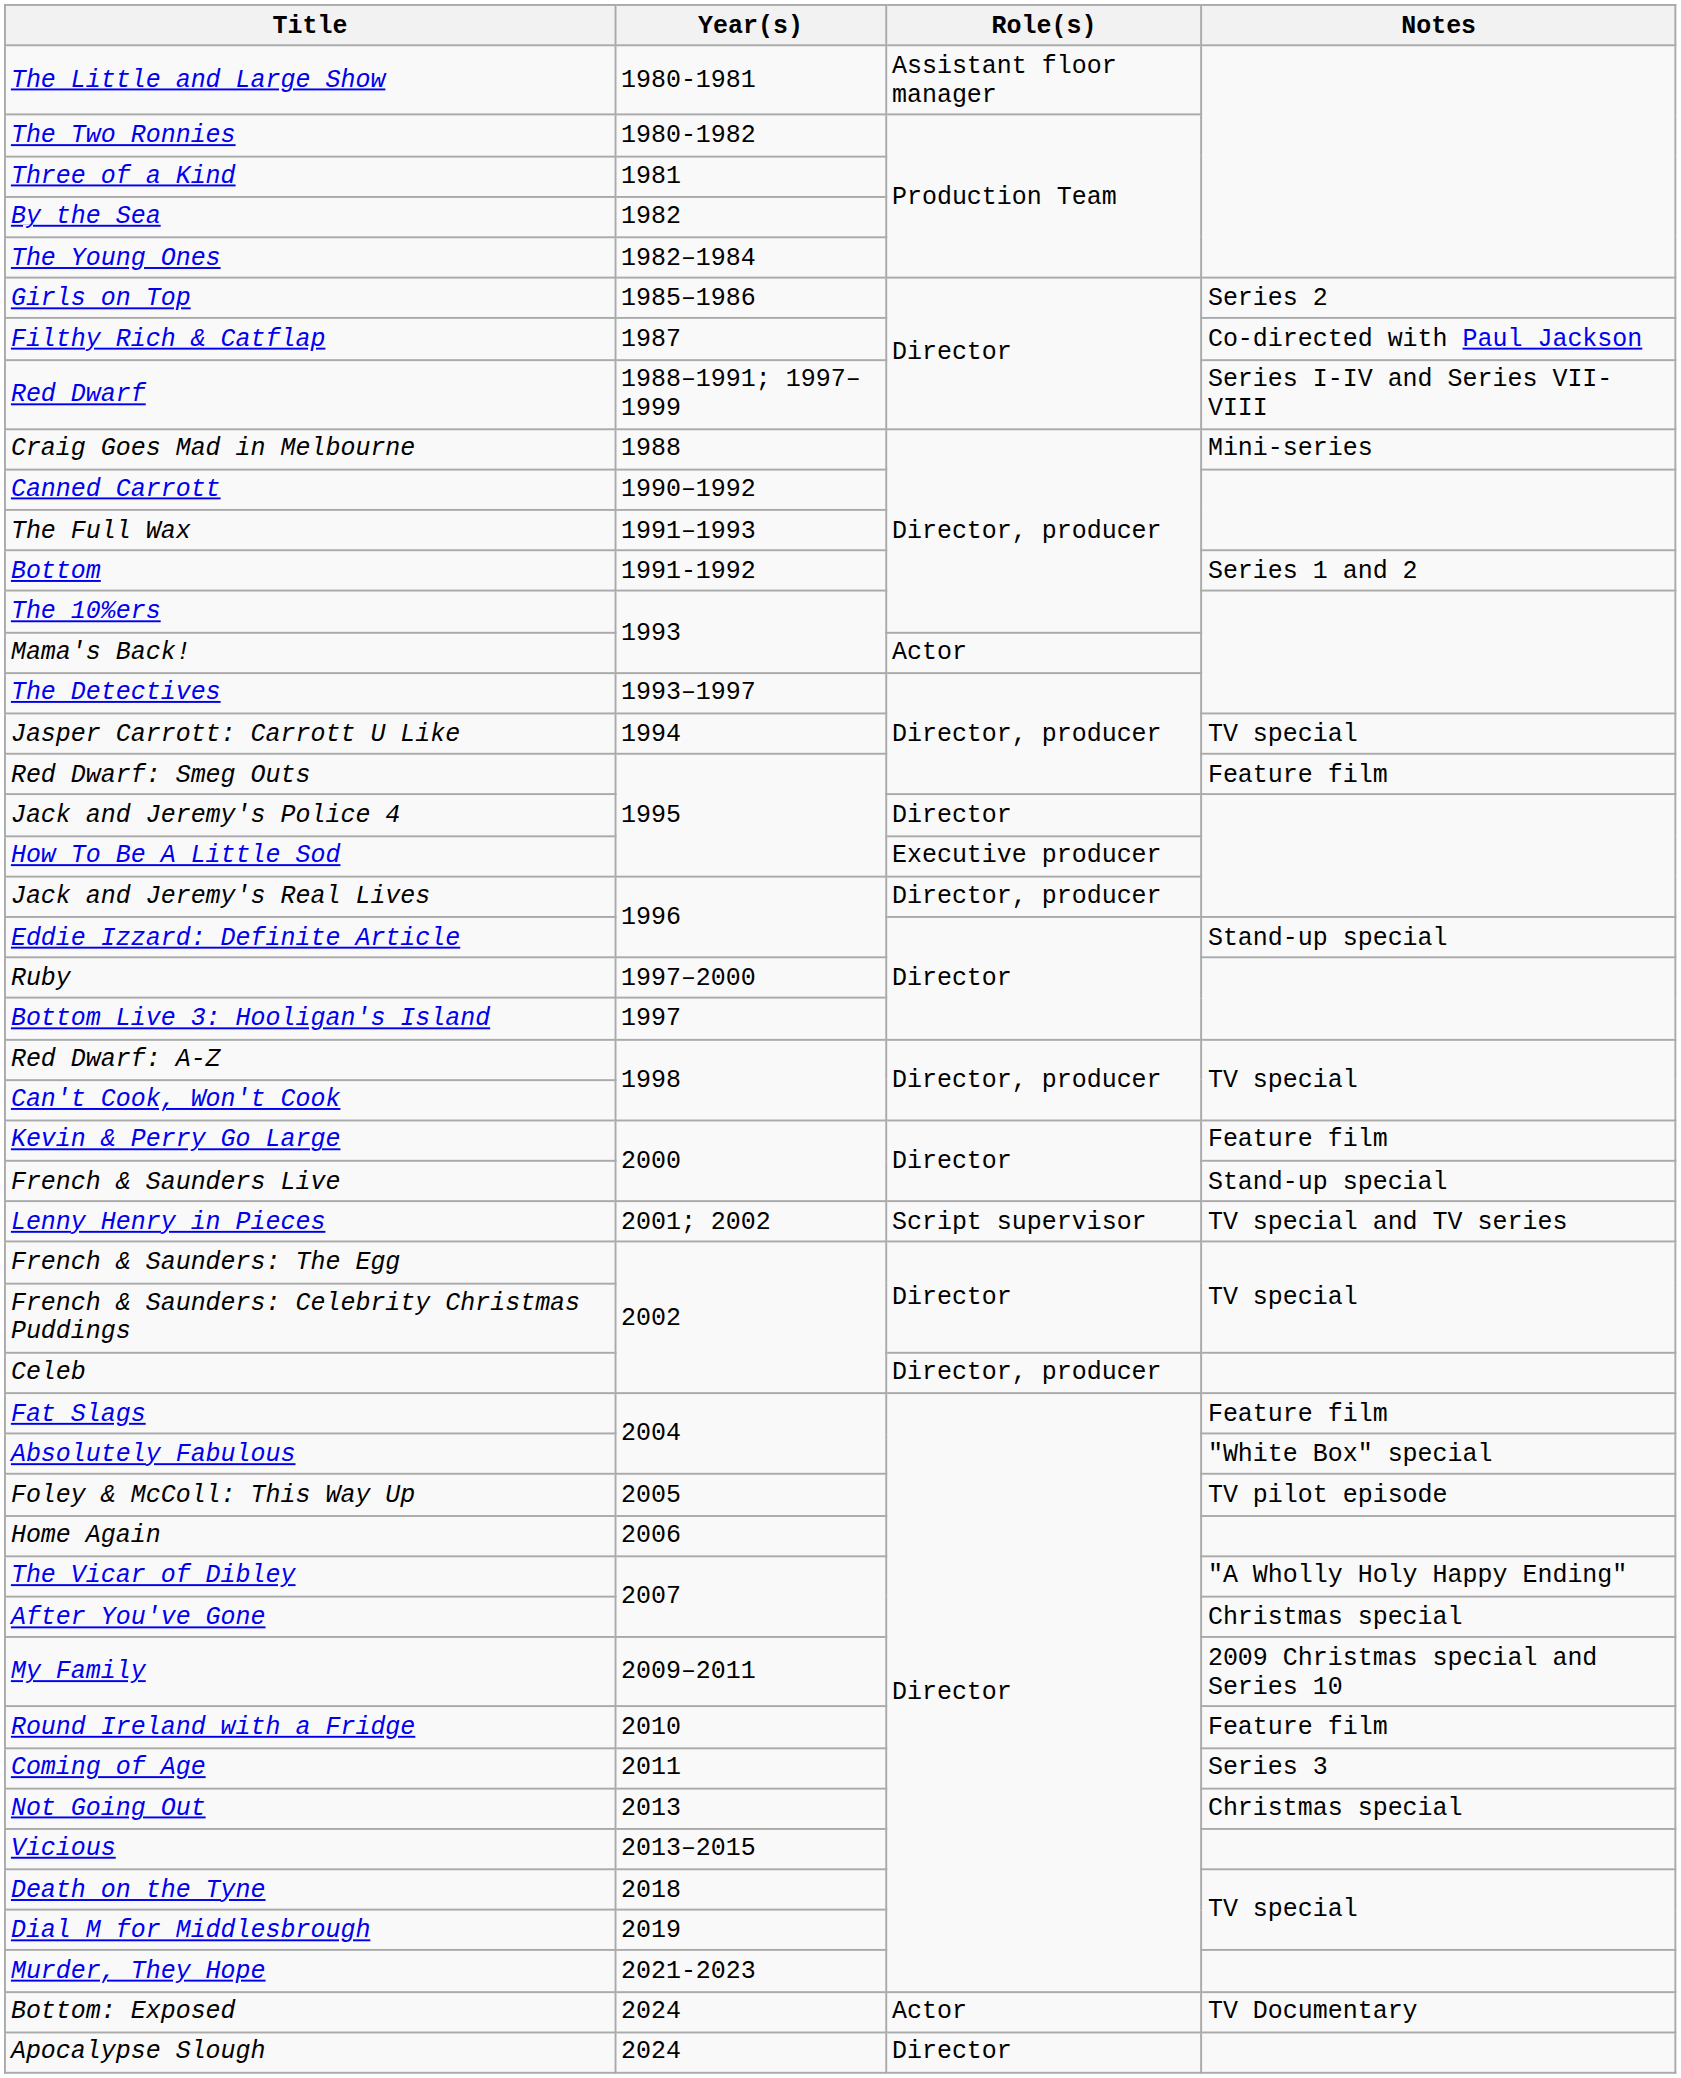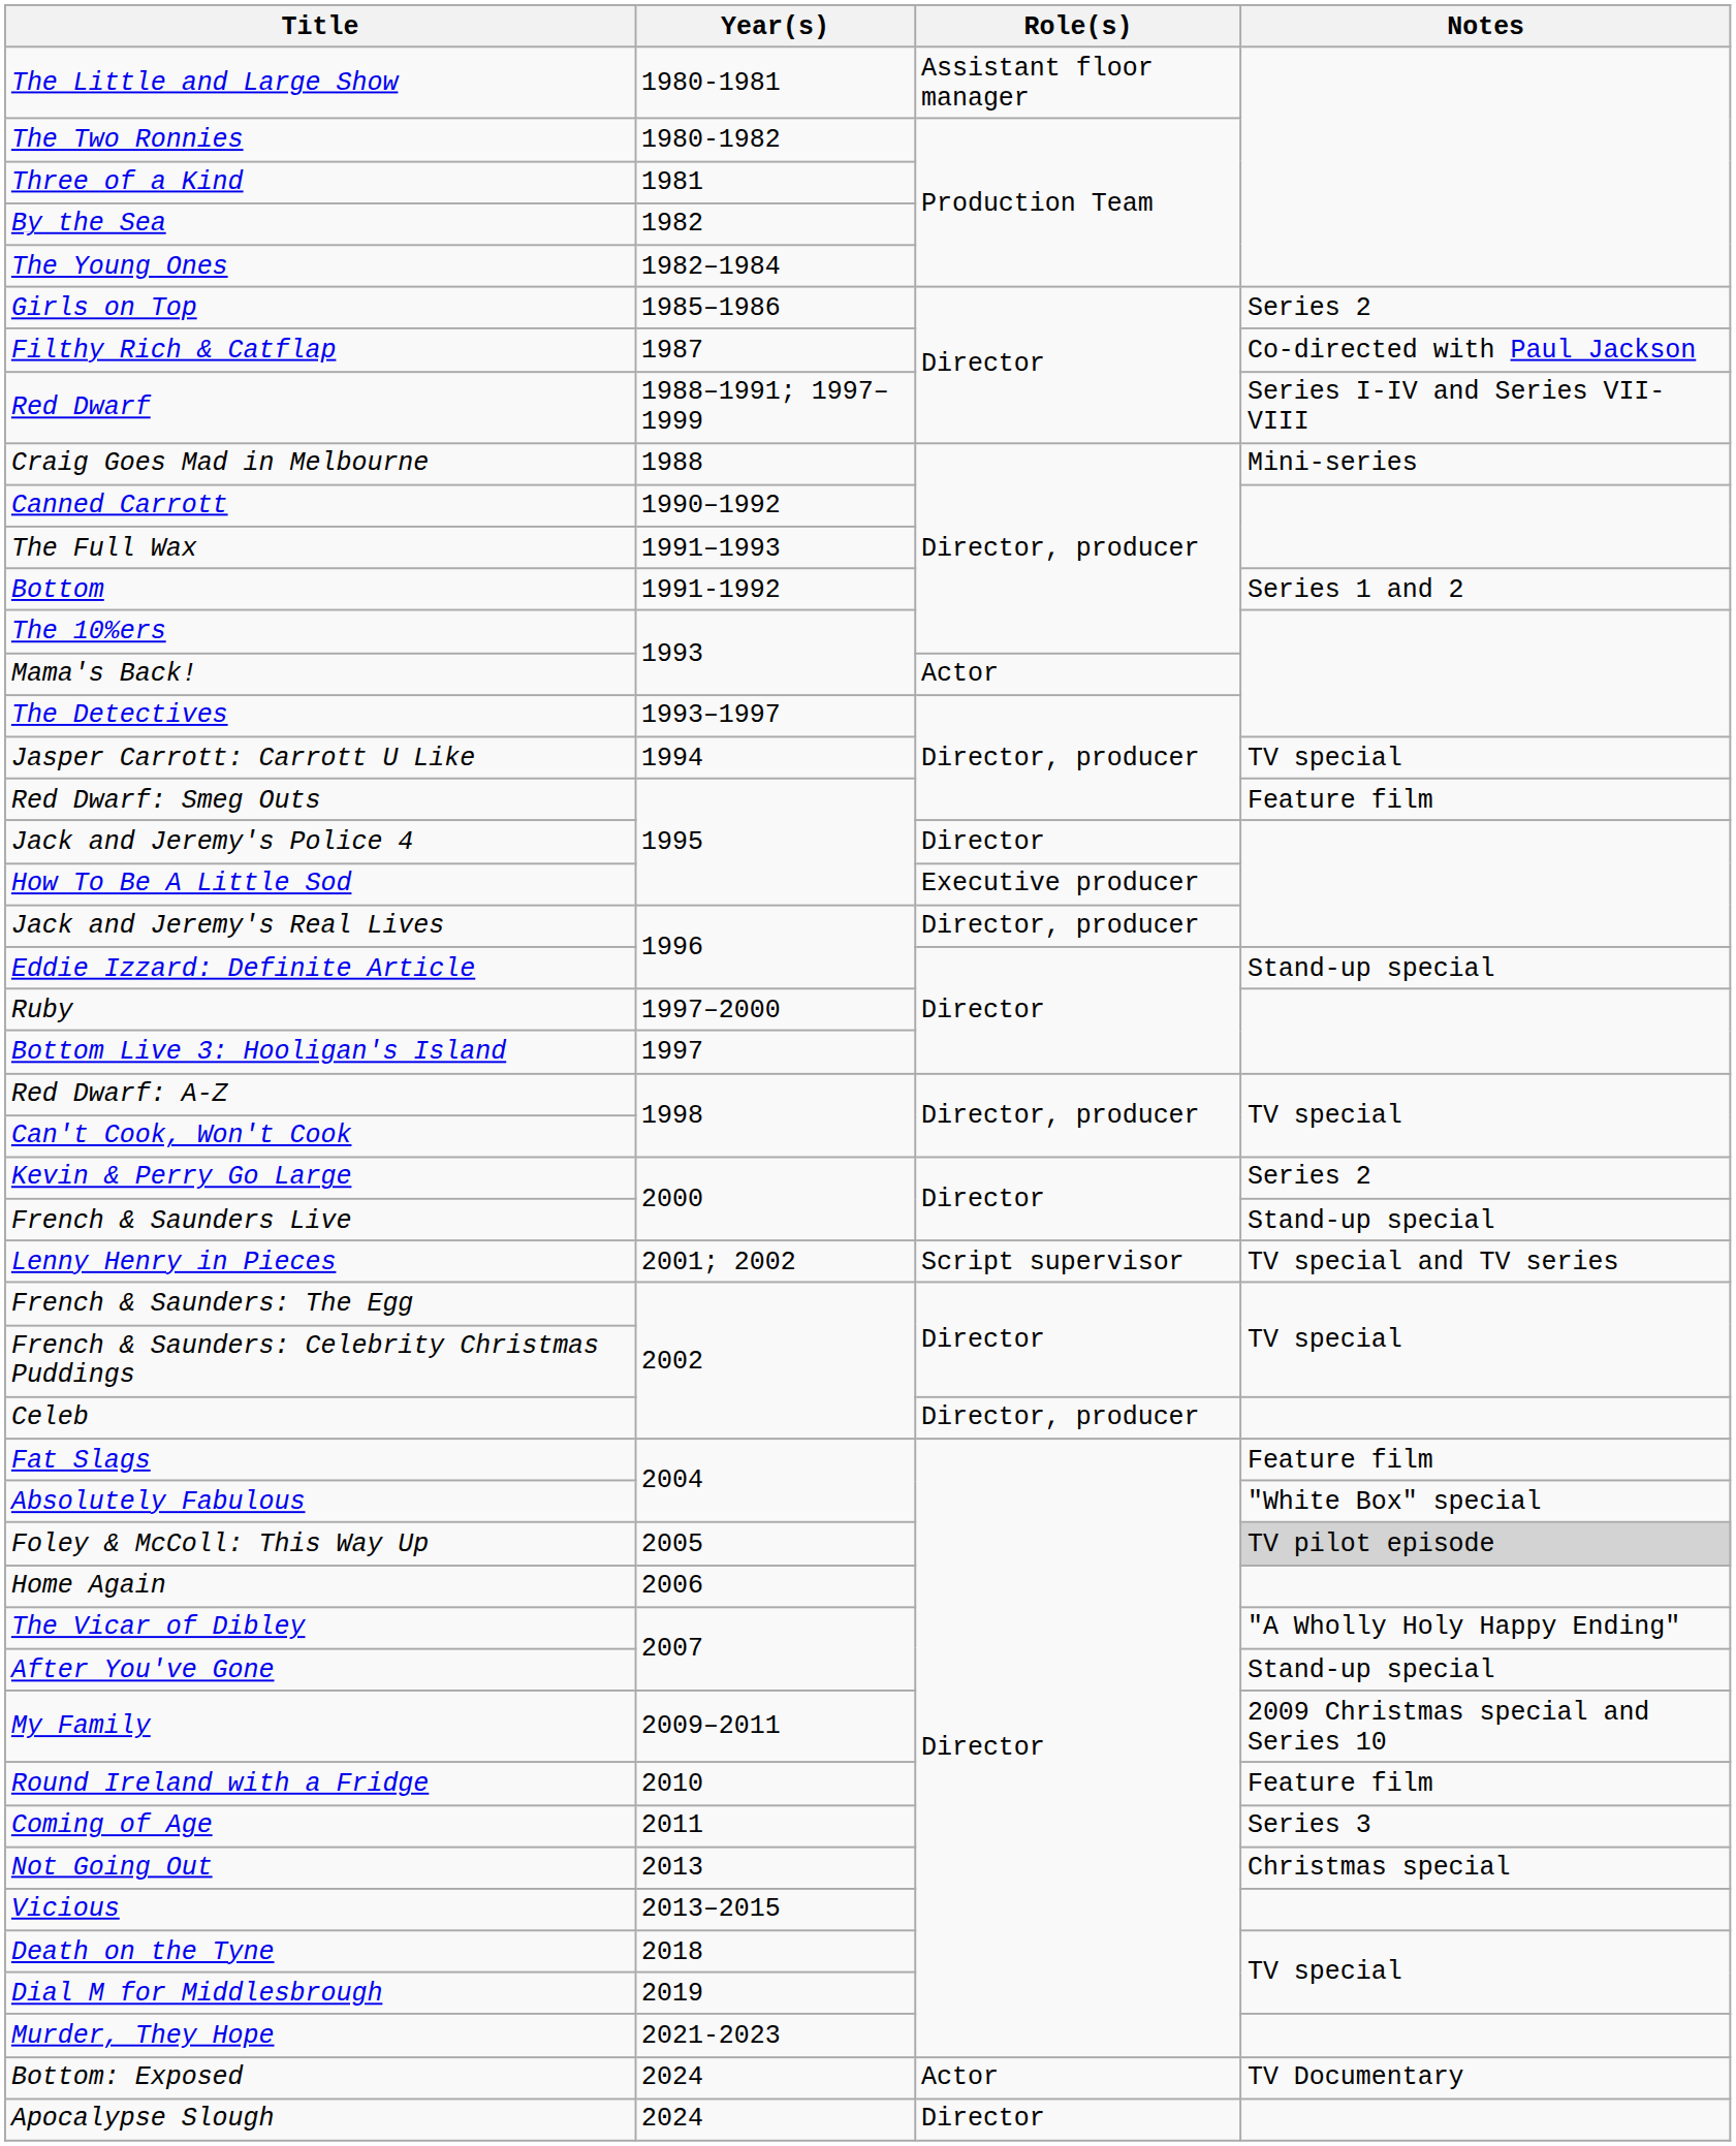 <table class="wikitable">
 <tr>
 <th>Title</th>
 <th>Year(s)</th>
 <th>Role(s)</th>
 <th>Notes</th>
 </tr>
 <tr>
 <td><em><a href='#'>The Little and Large Show</a></em></td>
 <td>1980-1981</td>
 <td>Assistant floor manager</td>
 <td rowspan="5"></td>
 </tr>
 <tr>
 <td><em><a href='#'>The Two Ronnies</a></em></td>
 <td>1980-1982</td>
 <td rowspan="4">Production Team</td>
 </tr>
 <tr>
 <td><em><a href='#'>Three of a Kind</a></em></td>
 <td>1981</td>
 </tr>
 <tr>
 <td><em><a href='#'>By the Sea</a></em></td>
 <td>1982</td>
 </tr>
 <tr>
 <td><em><a href='#'>The Young Ones</a></em></td>
 <td>1982–1984</td>
 </tr>
 <tr>
 <td><em><a href='#'>Girls on Top</a></em></td>
 <td>1985–1986</td>
 <td rowspan="3">Director</td>
 <td>Series 2</td>
 </tr>
 <tr>
 <td><em><a href='#'>Filthy Rich & Catflap</a></em></td>
 <td>1987</td>
 <td>Co-directed with <a href='#'>Paul Jackson</a></td>
 </tr>
 <tr>
 <td><em><a href='#'>Red Dwarf</a></em></td>
 <td>1988–1991; 1997–1999</td>
 <td>Series I-IV and Series VII-VIII</td>
 </tr>
 <tr>
 <td><em>Craig Goes Mad in Melbourne</em></td>
 <td>1988</td>
 <td rowspan="5">Director, producer</td>
 <td>Mini-series</td>
 </tr>
 <tr>
 <td><em><a href='#'>Canned Carrott</a></em></td>
 <td>1990–1992</td>
 </tr>
 <tr>
 <td><em>The Full Wax</em></td>
 <td>1991–1993</td>
 </tr>
 <tr>
 <td><em><a href='#'>Bottom</a></em></td>
 <td>1991-1992</td>
 <td>Series 1 and 2</td>
 </tr>
 <tr>
 <td><em><a href='#'>The 10%ers</a></em></td>
 <td rowspan="2">1993</td>
 </tr>
 <tr>
 <td><em>Mama's Back!</em></td>
 <td>Actor</td>
 </tr>
 <tr>
 <td><em><a href='#'>The Detectives</a></em></td>
 <td>1993–1997</td>
 <td rowspan="3">Director, producer</td>
 </tr>
 <tr>
 <td><em>Jasper Carrott: Carrott U Like</em></td>
 <td>1994</td>
 <td>TV special</td>
 </tr>
 <tr>
 <td><em>Red Dwarf: Smeg Outs</em></td>
 <td rowspan="3">1995</td>
 <td>Feature film</td>
 </tr>
 <tr>
 <td><em>Jack and Jeremy's Police 4</em></td>
 <td>Director</td>
 </tr>
 <tr>
 <td><em><a href='#'>How To Be A Little Sod</a></em></td>
 <td>Executive producer</td>
 </tr>
 <tr>
 <td><em>Jack and Jeremy's Real Lives</em></td>
 <td rowspan="2">1996</td>
 <td>Director, producer</td>
 </tr>
 <tr>
 <td><em><a href='#'>Eddie Izzard: Definite Article</a></em></td>
 <td rowspan="3">Director</td>
 <td>Stand-up special</td>
 </tr>
 <tr>
 <td><em>Ruby</em></td>
 <td>1997–2000</td>
 </tr>
 <tr>
 <td><em><a href='#'>Bottom Live 3: Hooligan's Island</a></em></td>
 <td>1997</td>
 </tr>
 <tr>
 <td><em>Red Dwarf: A-Z</em></td>
 <td rowspan="2">1998</td>
 <td rowspan="2">Director, producer</td>
 <td rowspan="2">TV special</td>
 </tr>
 <tr>
 <td><em><a href='#'>Can't Cook, Won't Cook</a></em></td>
 </tr>
 <tr>
 <td><em><a href='#'>Kevin & Perry Go Large</a></em></td>
 <td rowspan="2">2000</td>
 <td rowspan="2">Director</td>
-<td>Feature film</td>
+<td>Series 2</td>
 </tr>
 <tr>
 <td><em>French & Saunders Live</em></td>
 <td>Stand-up special</td>
 </tr>
 <tr>
 <td><em><a href='#'>Lenny Henry in Pieces</a></em></td>
 <td>2001; 2002</td>
 <td>Script supervisor</td>
 <td>TV special and TV series</td>
 </tr>
 <tr>
 <td><em>French & Saunders: The Egg</em></td>
 <td rowspan="3">2002</td>
 <td rowspan="2">Director</td>
 <td rowspan="2">TV special</td>
 </tr>
 <tr>
 <td><em>French & Saunders: Celebrity Christmas Puddings</em></td>
 </tr>
 <tr>
 <td><em>Celeb</em></td>
 <td>Director, producer</td>
 </tr>
 <tr>
 <td><em><a href='#'>Fat Slags</a></em></td>
 <td rowspan="2">2004</td>
 <td rowspan="14">Director</td>
 <td>Feature film</td>
 </tr>
 <tr>
 <td><em><a href='#'>Absolutely Fabulous</a></em></td>
 <td>"White Box" special</td>
 </tr>
 <tr>
 <td><em>Foley & McColl: This Way Up</em></td>
 <td>2005</td>
-<td>TV pilot episode</td>
+<td style="background: lightgrey;">TV pilot episode</td>
 </tr>
 <tr>
 <td><em>Home Again</em></td>
 <td>2006</td>
 </tr>
 <tr>
 <td><em><a href='#'>The Vicar of Dibley</a></em></td>
 <td rowspan="2">2007</td>
 <td>"A Wholly Holy Happy Ending"</td>
 </tr>
 <tr>
 <td><em><a href='#'>After You've Gone</a></em></td>
-<td>Christmas special</td>
+<td>Stand-up special</td>
 </tr>
 <tr>
 <td><em><a href='#'>My Family</a></em></td>
 <td>2009–2011</td>
 <td>2009 Christmas special and Series 10</td>
 </tr>
 <tr>
 <td><em><a href='#'>Round Ireland with a Fridge</a></em></td>
 <td>2010</td>
 <td>Feature film</td>
 </tr>
 <tr>
 <td><em><a href='#'>Coming of Age</a></em></td>
 <td>2011</td>
 <td>Series 3</td>
 </tr>
 <tr>
 <td><em><a href='#'>Not Going Out</a></em></td>
 <td>2013</td>
 <td>Christmas special</td>
 </tr>
 <tr>
 <td><em><a href='#'>Vicious</a></em></td>
 <td>2013–2015</td>
 </tr>
 <tr>
 <td><em><a href='#'>Death on the Tyne</a></em></td>
 <td>2018</td>
 <td rowspan="2">TV special</td>
 </tr>
 <tr>
 <td><em><a href='#'>Dial M for Middlesbrough</a></em></td>
 <td>2019</td>
 </tr>
 <tr>
 <td><em><a href='#'>Murder, They Hope</a></em></td>
 <td>2021-2023</td>
 <td></td>
 </tr>
 <tr>
 <td><em>Bottom: Exposed</em></td>
 <td>2024</td>
 <td>Actor</td>
 <td>TV Documentary</td>
 </tr>
 <tr>
 <td><em>Apocalypse Slough</em></td>
 <td>2024</td>
 <td>Director</td>
 </tr>
 </table>
